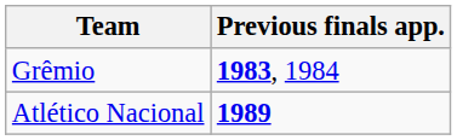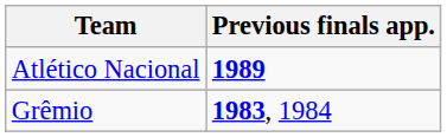 <table class="wikitable">
 <tr>
 <th>Team</th>
 <th>Previous finals app.</th>
 </tr>
 <tr>
+<td> <a href='#'>Atlético Nacional</a></td>
+<td><strong><a href='#'>1989</a></strong></td>
+</tr>
+<tr>
 <td> <a href='#'>Grêmio</a></td>
 <td><strong><a href='#'>1983</a></strong>, <a href='#'>1984</a></td>
 </tr>
-<tr>
-<td> <a href='#'>Atlético Nacional</a></td>
-<td><strong><a href='#'>1989</a></strong></td>
-</tr>
 </table>
